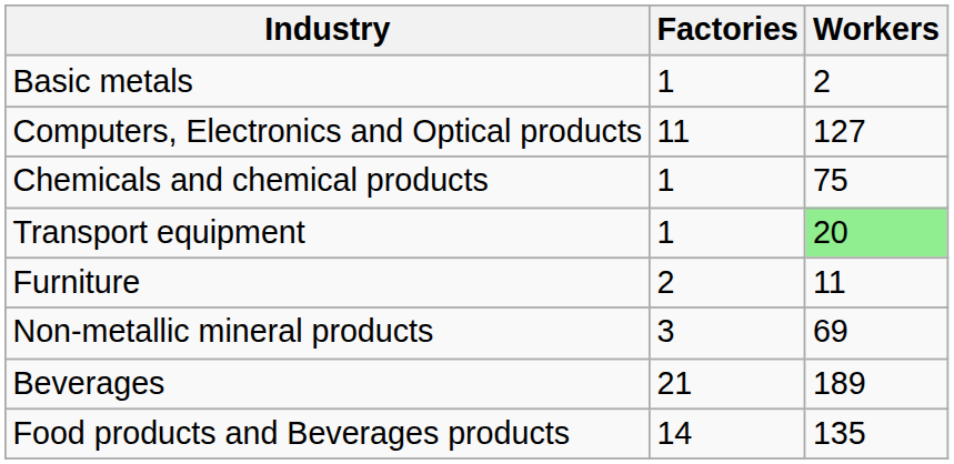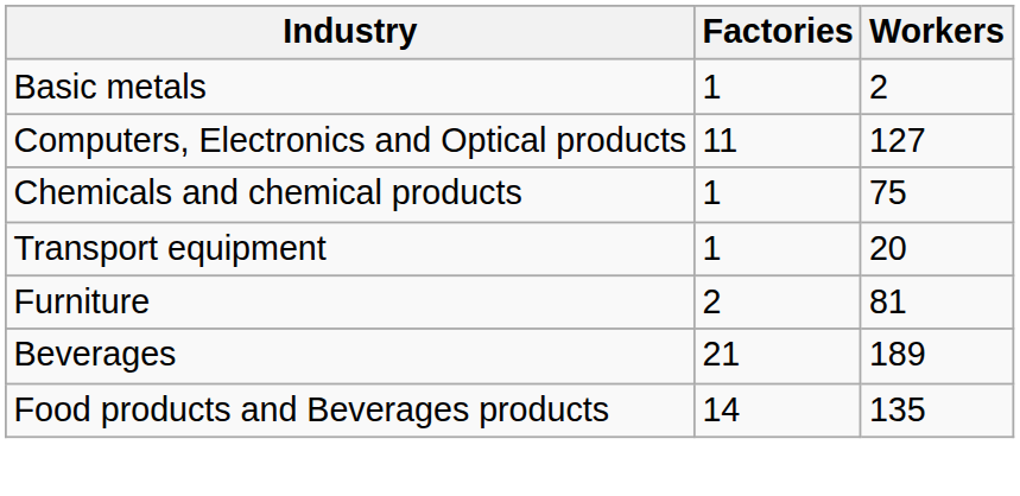 <table class="wikitable sortable">
 <tr>
 <th>Industry</th>
 <th>Factories</th>
 <th>Workers</th>
 </tr>
 <tr>
 <td>Basic metals</td>
 <td>1</td>
 <td>2</td>
 </tr>
 <tr>
 <td>Computers, Electronics and Optical products</td>
 <td>11</td>
 <td>127</td>
 </tr>
 <tr>
 <td>Chemicals and chemical products</td>
 <td>1</td>
 <td>75</td>
 </tr>
 <tr>
 <td>Transport equipment</td>
 <td>1</td>
-<td style="background: lightgreen;">20</td>
+<td>20</td>
 </tr>
 <tr>
 <td>Furniture</td>
 <td>2</td>
-<td>11</td>
-</tr>
-<tr>
-<td>Non-metallic mineral products</td>
-<td>3</td>
-<td>69</td>
+<td>81</td>
 </tr>
 <tr>
 <td>Beverages</td>
 <td>21</td>
 <td>189</td>
 </tr>
 <tr>
 <td>Food products and Beverages products</td>
 <td>14</td>
 <td>135</td>
 </tr>
 </table>
